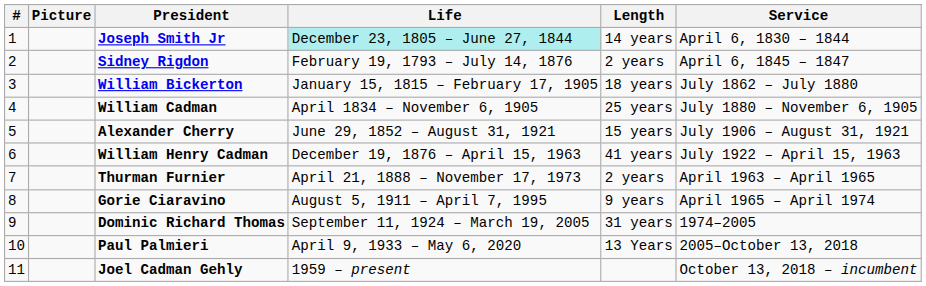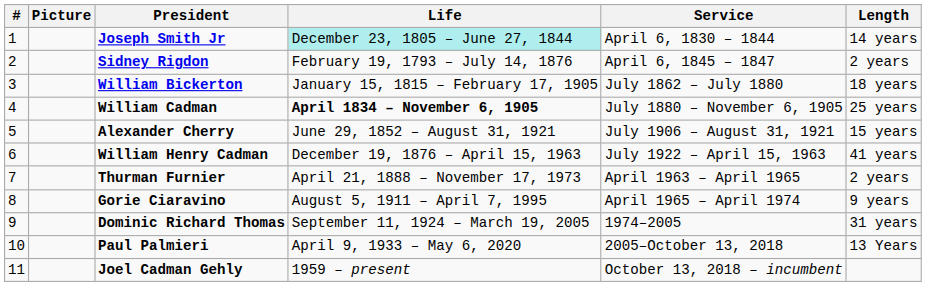 <table class="wikitable">
 <tr>
 <th>#</th>
 <th>Picture</th>
 <th>President</th>
 <th>Life</th>
+<th>Service</th>
 <th>Length</th>
-<th>Service</th>
 </tr>
 <tr>
 <td>1</td>
 <td></td>
 <td><strong><a href='#'>Joseph Smith Jr</a></strong></td>
 <td style="background: paleturquoise;">December 23, 1805 – June 27, 1844</td>
+<td>April 6, 1830 – 1844</td>
 <td>14 years</td>
-<td>April 6, 1830 – 1844</td>
 </tr>
 <tr>
 <td>2</td>
 <td></td>
 <td><strong><a href='#'>Sidney Rigdon</a></strong></td>
 <td>February 19, 1793 – July 14, 1876</td>
+<td>April 6, 1845 – 1847</td>
 <td>2 years</td>
-<td>April 6, 1845 – 1847</td>
 </tr>
 <tr>
 <td>3</td>
 <td></td>
 <td><strong><a href='#'>William Bickerton</a></strong></td>
 <td>January 15, 1815 – February 17, 1905</td>
+<td>July 1862 – July 1880</td>
 <td>18 years</td>
-<td>July 1862 – July 1880</td>
 </tr>
 <tr>
 <td>4</td>
 <td></td>
 <td><strong>William Cadman </strong></td>
-<td>April 1834 – November 6, 1905</td>
+<td><strong>April 1834 – November 6, 1905</strong></td>
+<td>July 1880 – November 6, 1905</td>
 <td>25 years</td>
-<td>July 1880 – November 6, 1905</td>
 </tr>
 <tr>
 <td>5</td>
 <td></td>
 <td><strong>Alexander Cherry</strong></td>
 <td>June 29, 1852 – August 31, 1921</td>
+<td>July 1906 – August 31, 1921</td>
 <td>15 years</td>
-<td>July 1906 – August 31, 1921</td>
 </tr>
 <tr>
 <td>6</td>
 <td></td>
 <td><strong>William Henry Cadman</strong></td>
 <td>December 19, 1876 – April 15, 1963</td>
+<td>July 1922 – April 15, 1963</td>
 <td>41 years</td>
-<td>July 1922 – April 15, 1963</td>
 </tr>
 <tr>
 <td>7</td>
 <td></td>
 <td><strong>Thurman Furnier</strong></td>
 <td>April 21, 1888 – November 17, 1973</td>
+<td>April 1963 – April 1965</td>
 <td>2 years</td>
-<td>April 1963 – April 1965</td>
 </tr>
 <tr>
 <td>8</td>
 <td></td>
 <td><strong>Gorie Ciaravino</strong></td>
 <td>August 5, 1911 – April 7, 1995</td>
+<td>April 1965 – April 1974</td>
 <td>9 years</td>
-<td>April 1965 – April 1974</td>
 </tr>
 <tr>
 <td>9</td>
 <td></td>
 <td><strong>Dominic Richard Thomas</strong></td>
 <td>September 11, 1924 – March 19, 2005</td>
+<td>1974–2005</td>
 <td>31 years</td>
-<td>1974–2005</td>
 </tr>
 <tr>
 <td>10</td>
 <td></td>
 <td><strong>Paul Palmieri</strong></td>
 <td>April 9, 1933 – May 6, 2020</td>
+<td>2005–October 13, 2018</td>
 <td>13 Years</td>
-<td>2005–October 13, 2018</td>
 </tr>
 <tr>
 <td>11</td>
 <td></td>
 <td><strong>Joel Cadman Gehly</strong></td>
 <td>1959 – <em>present</em></td>
+<td>October 13, 2018 – <em>incumbent</em></td>
 <td></td>
-<td>October 13, 2018 – <em>incumbent</em></td>
 </tr>
 </table>
